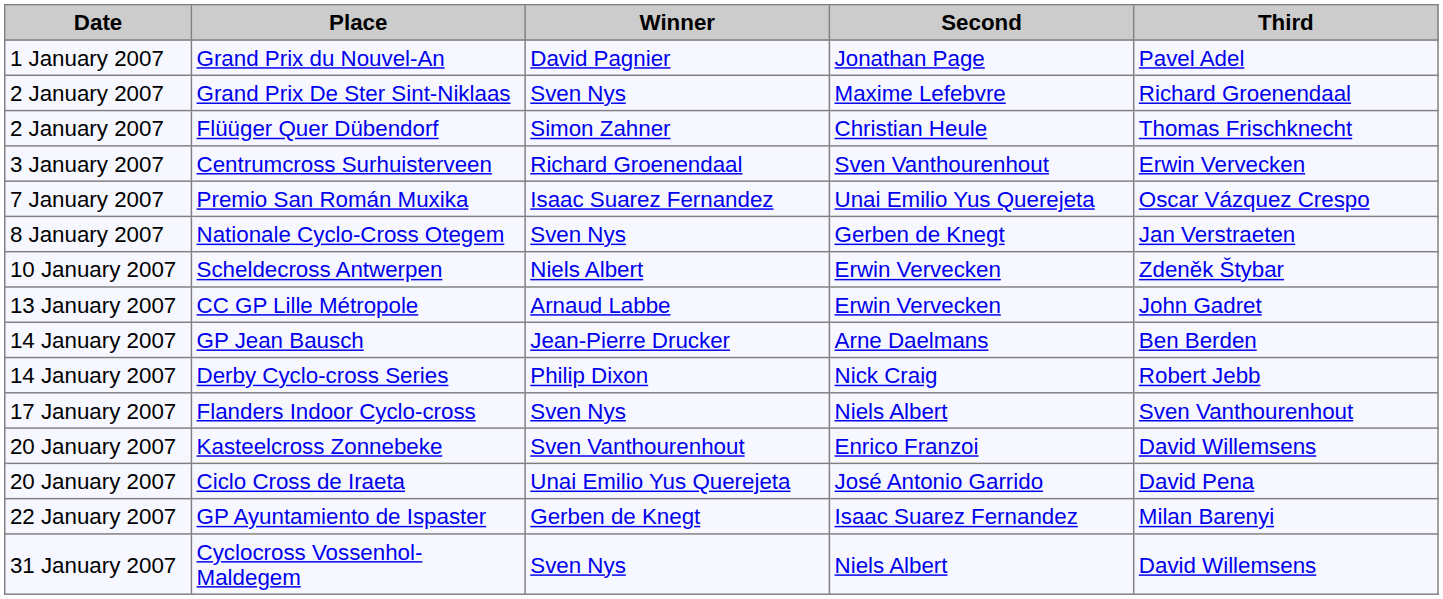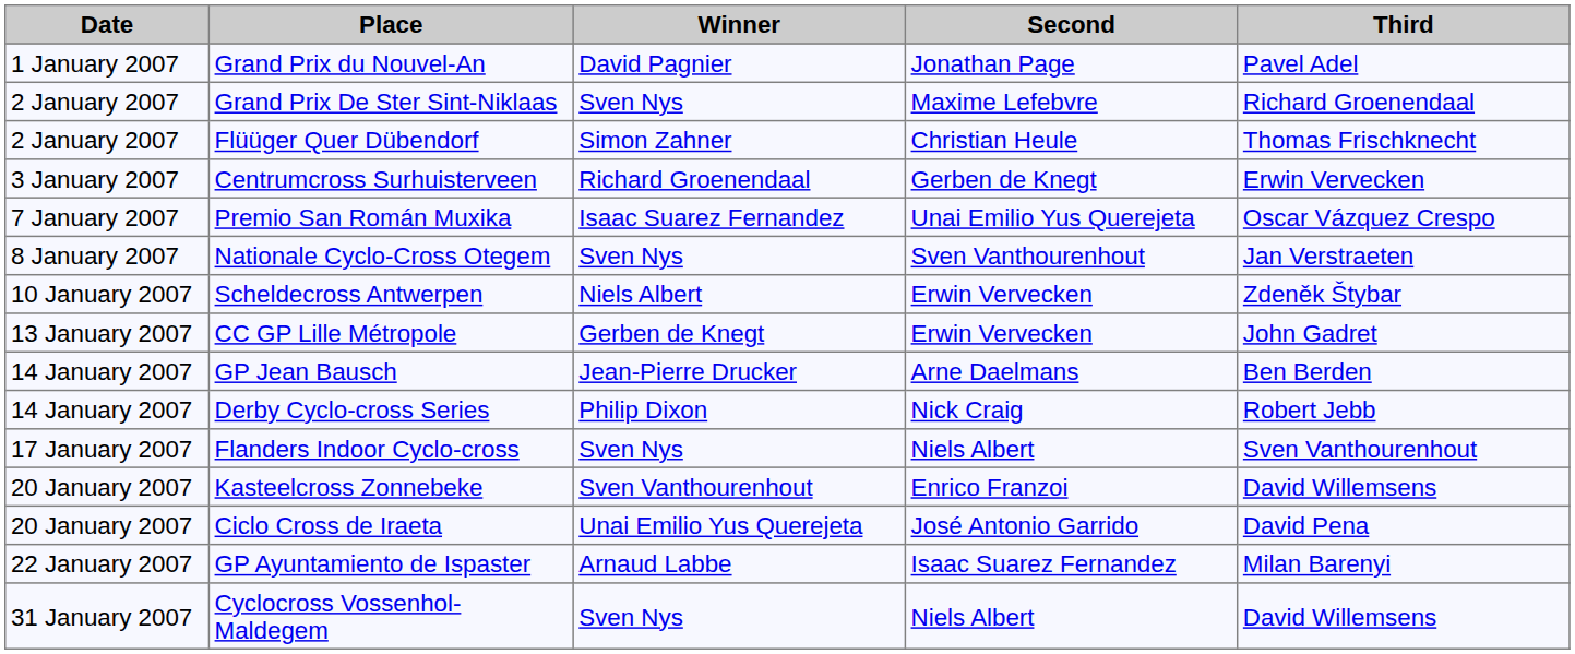 <table bgcolor="#f7f8ff" cellpadding="3" cellspacing="0" border="1" style="font-size: 95%; border: gray solid 1px; border-collapse: collapse;">
 <tr bgcolor="#CCCCCC">
 <td align="center" width="120"><strong>Date</strong></td>
 <td align="center" width="220"><strong>Place</strong></td>
 <td align="center" width="200"><strong>Winner</strong></td>
 <td align="center" width="200"><strong>Second</strong></td>
 <td align="center" width="200"><strong>Third</strong></td>
 </tr>
 <tr align="left">
 <td>1 January 2007</td>
 <td> <a href='#'>Grand Prix du Nouvel-An</a></td>
 <td> <a href='#'>David Pagnier</a></td>
 <td> <a href='#'>Jonathan Page</a></td>
 <td> <a href='#'>Pavel Adel</a></td>
 </tr>
 <tr align="left">
 <td>2 January 2007</td>
 <td> <a href='#'>Grand Prix De Ster Sint-Niklaas</a></td>
 <td> <a href='#'>Sven Nys</a></td>
 <td> <a href='#'>Maxime Lefebvre</a></td>
 <td> <a href='#'>Richard Groenendaal</a></td>
 </tr>
 <tr align="left">
 <td>2 January 2007</td>
 <td> <a href='#'>Flüüger Quer Dübendorf</a></td>
 <td> <a href='#'>Simon Zahner</a></td>
 <td> <a href='#'>Christian Heule</a></td>
 <td> <a href='#'>Thomas Frischknecht</a></td>
 </tr>
 <tr align="left">
 <td>3 January 2007</td>
 <td> <a href='#'>Centrumcross Surhuisterveen</a></td>
 <td> <a href='#'>Richard Groenendaal</a></td>
-<td> <a href='#'>Sven Vanthourenhout</a></td>
+<td> <a href='#'>Gerben de Knegt</a></td>
 <td> <a href='#'>Erwin Vervecken</a></td>
 </tr>
 <tr align="left">
 <td>7 January 2007</td>
 <td> <a href='#'>Premio San Román Muxika</a></td>
 <td> <a href='#'>Isaac Suarez Fernandez</a></td>
 <td> <a href='#'>Unai Emilio Yus Querejeta</a></td>
 <td> <a href='#'>Oscar Vázquez Crespo</a></td>
 </tr>
 <tr align="left">
 <td>8 January 2007</td>
 <td> <a href='#'>Nationale Cyclo-Cross Otegem</a></td>
 <td> <a href='#'>Sven Nys</a></td>
-<td> <a href='#'>Gerben de Knegt</a></td>
+<td> <a href='#'>Sven Vanthourenhout</a></td>
 <td> <a href='#'>Jan Verstraeten</a></td>
 </tr>
 <tr align="left">
 <td>10 January 2007</td>
 <td> <a href='#'>Scheldecross Antwerpen</a></td>
 <td> <a href='#'>Niels Albert</a></td>
 <td> <a href='#'>Erwin Vervecken</a></td>
 <td> <a href='#'>Zdeněk Štybar</a></td>
 </tr>
 <tr align="left">
 <td>13 January 2007</td>
 <td> <a href='#'>CC GP Lille Métropole</a></td>
-<td> <a href='#'>Arnaud Labbe</a></td>
+<td> <a href='#'>Gerben de Knegt</a></td>
 <td> <a href='#'>Erwin Vervecken</a></td>
 <td> <a href='#'>John Gadret</a></td>
 </tr>
 <tr align="left">
 <td>14 January 2007</td>
 <td> <a href='#'>GP Jean Bausch</a></td>
 <td> <a href='#'>Jean-Pierre Drucker</a></td>
 <td> <a href='#'>Arne Daelmans</a></td>
 <td> <a href='#'>Ben Berden</a></td>
 </tr>
 <tr align="left">
 <td>14 January 2007</td>
 <td> <a href='#'>Derby Cyclo-cross Series</a></td>
 <td> <a href='#'>Philip Dixon</a></td>
 <td> <a href='#'>Nick Craig</a></td>
 <td> <a href='#'>Robert Jebb</a></td>
 </tr>
 <tr align="left">
 <td>17 January 2007</td>
 <td> <a href='#'>Flanders Indoor Cyclo-cross</a></td>
 <td> <a href='#'>Sven Nys</a></td>
 <td> <a href='#'>Niels Albert</a></td>
 <td> <a href='#'>Sven Vanthourenhout</a></td>
 </tr>
 <tr align="left">
 <td>20 January 2007</td>
 <td> <a href='#'>Kasteelcross Zonnebeke</a></td>
 <td> <a href='#'>Sven Vanthourenhout</a></td>
 <td> <a href='#'>Enrico Franzoi</a></td>
 <td> <a href='#'>David Willemsens</a></td>
 </tr>
 <tr align="left">
 <td>20 January 2007</td>
 <td> <a href='#'>Ciclo Cross de Iraeta</a></td>
 <td> <a href='#'>Unai Emilio Yus Querejeta</a></td>
 <td> <a href='#'>José Antonio Garrido</a></td>
 <td> <a href='#'>David Pena</a></td>
 </tr>
 <tr align="left">
 <td>22 January 2007</td>
 <td> <a href='#'>GP Ayuntamiento de Ispaster</a></td>
-<td> <a href='#'>Gerben de Knegt</a></td>
+<td> <a href='#'>Arnaud Labbe</a></td>
 <td> <a href='#'>Isaac Suarez Fernandez</a></td>
 <td> <a href='#'>Milan Barenyi</a></td>
 </tr>
 <tr align="left">
 <td>31 January 2007</td>
 <td> <a href='#'>Cyclocross Vossenhol-Maldegem</a></td>
 <td> <a href='#'>Sven Nys</a></td>
 <td> <a href='#'>Niels Albert</a></td>
 <td> <a href='#'>David Willemsens</a></td>
 </tr>
 </table>
